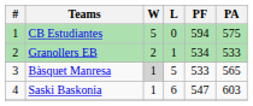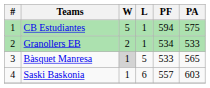 <table class="wikitable" style="text-align: center;">
 <tr>
 <th width=20>#</th>
 <th width=150>Teams</th>
 <th width=20>W</th>
 <th width=20>L</th>
 <th width=35>PF</th>
 <th width=35>PA</th>
 </tr>
 <tr bgcolor=ACE1AF>
 <td>1</td>
 <td align="left"><a href='#'>CB Estudiantes</a></td>
 <td>5</td>
-<td>0</td>
+<td>1</td>
 <td>594</td>
 <td>575</td>
 </tr>
 <tr bgcolor=ACE1AF>
 <td>2</td>
 <td align="left"><a href='#'>Granollers EB</a></td>
 <td>2</td>
 <td>1</td>
 <td>534</td>
 <td>533</td>
 </tr>
 <tr>
 <td>3</td>
 <td align="left"><a href='#'>Bàsquet Manresa</a></td>
 <td style="background: lightgrey;">1</td>
 <td>5</td>
 <td>533</td>
 <td>565</td>
 </tr>
 <tr>
 <td>4</td>
 <td align="left"><a href='#'>Saski Baskonia</a></td>
 <td>1</td>
 <td>6</td>
-<td>547</td>
+<td>557</td>
 <td>603</td>
 </tr>
 <tr>
 </tr>
 </table>
